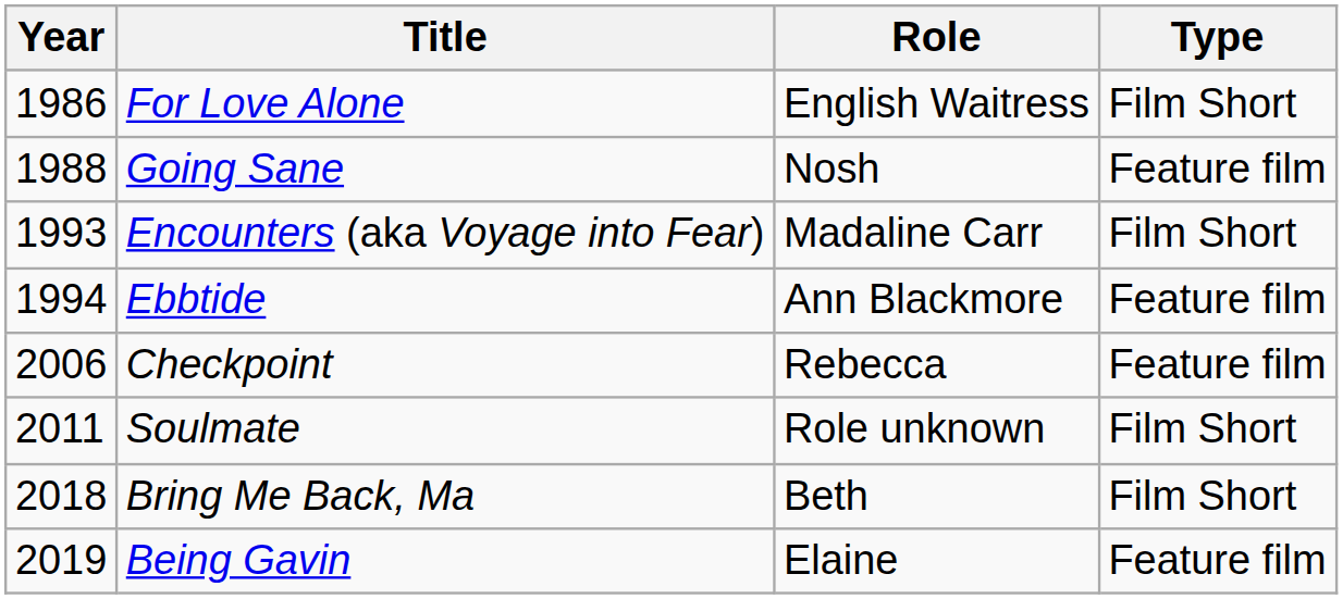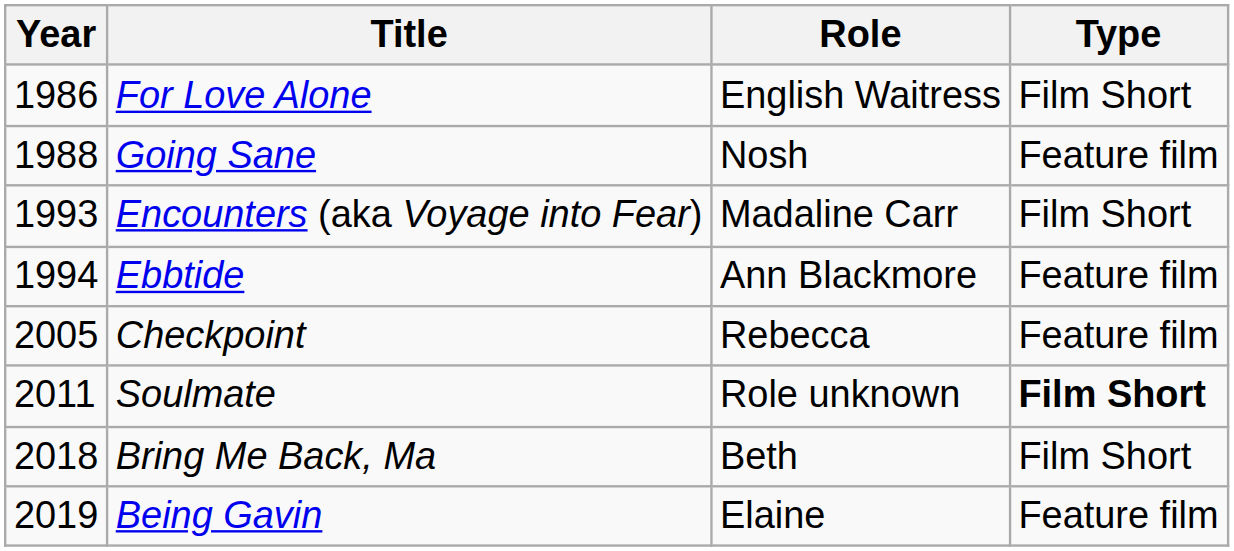 <table class="wikitable sortable plainrowheaders">
 <tr>
 <th scope="col">Year</th>
 <th scope="col">Title</th>
 <th scope="col">Role</th>
 <th scope="col">Type</th>
 </tr>
 <tr>
 <td>1986</td>
 <td><em><a href='#'>For Love Alone</a></em></td>
 <td>English Waitress</td>
 <td>Film Short</td>
 </tr>
 <tr>
 <td>1988</td>
 <td><em><a href='#'>Going Sane</a></em></td>
 <td>Nosh</td>
 <td>Feature film</td>
 </tr>
 <tr>
 <td>1993</td>
 <td><em><a href='#'>Encounters</a></em> (aka <em>Voyage into Fear</em>)</td>
 <td>Madaline Carr</td>
 <td>Film Short</td>
 </tr>
 <tr>
 <td>1994</td>
 <td><em><a href='#'>Ebbtide</a></em></td>
 <td>Ann Blackmore</td>
 <td>Feature film</td>
 </tr>
 <tr>
-<td>2006</td>
+<td>2005</td>
 <td><em>Checkpoint</em></td>
 <td>Rebecca</td>
 <td>Feature film</td>
 </tr>
 <tr>
 <td>2011</td>
 <td><em>Soulmate</em></td>
 <td>Role unknown</td>
-<td>Film Short</td>
+<td><strong>Film Short</strong></td>
 </tr>
 <tr>
 <td>2018</td>
 <td><em>Bring Me Back, Ma</em></td>
 <td>Beth</td>
 <td>Film Short</td>
 </tr>
 <tr>
 <td>2019</td>
 <td><em><a href='#'>Being Gavin</a></em></td>
 <td>Elaine</td>
 <td>Feature film</td>
 </tr>
 </table>
